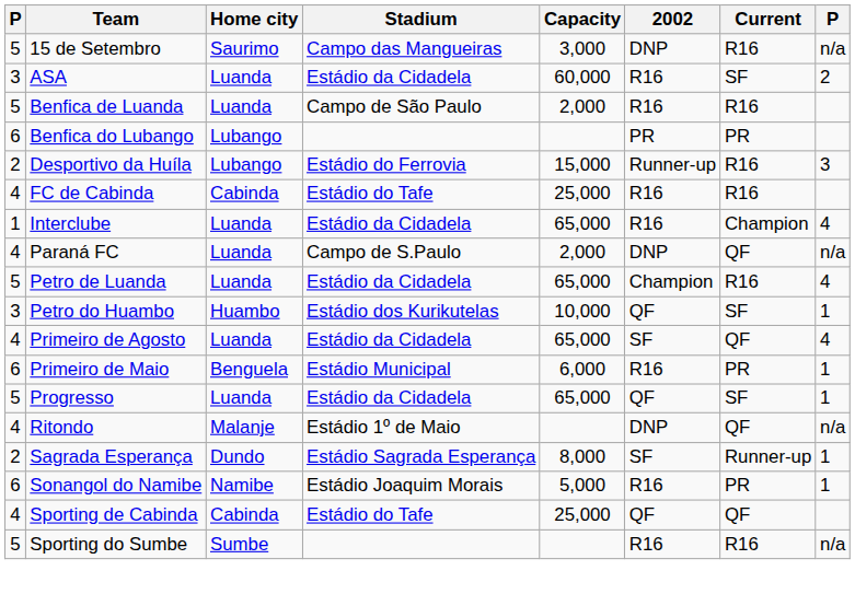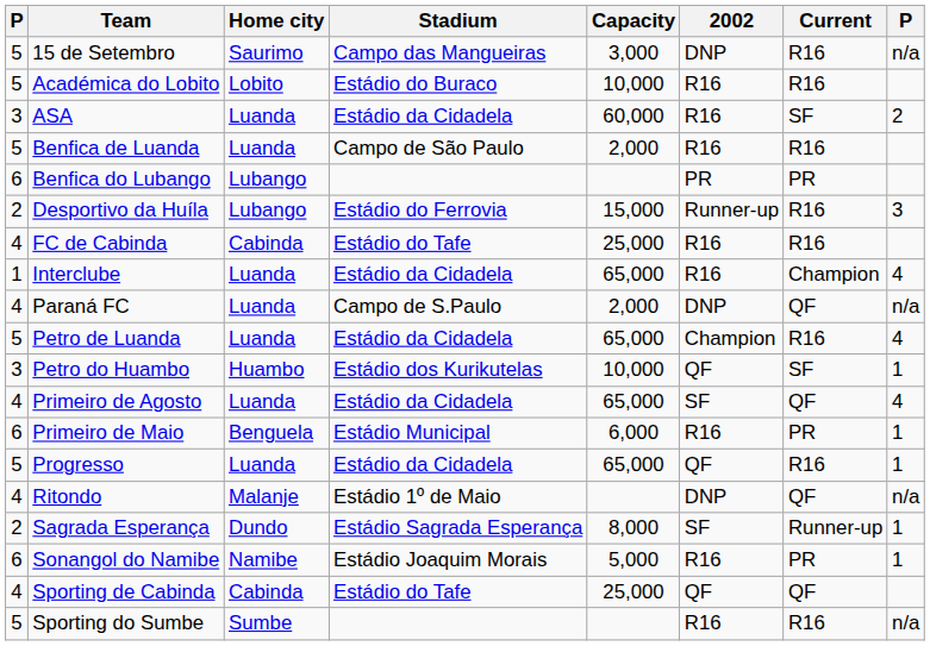 <table class="wikitable sortable">
 <tr>
 <th>P</th>
 <th>Team</th>
 <th>Home city</th>
 <th>Stadium</th>
 <th>Capacity</th>
 <th>2002</th>
 <th>Current</th>
 <th>P</th>
 </tr>
 <tr>
 <td align=center>5</td>
 <td>15 de Setembro</td>
 <td><a href='#'>Saurimo</a></td>
 <td><a href='#'>Campo das Mangueiras</a></td>
 <td align="center">3,000</td>
 <td data-sort-value="7">DNP</td>
 <td data-sort-value="5">R16</td>
 <td>n/a</td>
+</tr>
+<tr>
+<td align=center>5</td>
+<td><a href='#'>Académica do Lobito</a></td>
+<td><a href='#'>Lobito</a></td>
+<td><a href='#'>Estádio do Buraco</a></td>
+<td align="center">10,000</td>
+<td data-sort-value="5">R16</td>
+<td data-sort-value="5">R16</td>
+<td align=center data-sort-value="4"></td>
 </tr>
 <tr>
 <td align=center>3</td>
 <td><a href='#'>ASA</a></td>
 <td><a href='#'>Luanda</a></td>
 <td><a href='#'>Estádio da Cidadela</a></td>
 <td align="center">60,000</td>
 <td data-sort-value="5">R16</td>
 <td data-sort-value="3">SF</td>
 <td data-sort-value="2"> 2</td>
 </tr>
 <tr>
 <td align=center>5</td>
 <td><a href='#'>Benfica de Luanda</a></td>
 <td><a href='#'>Luanda</a></td>
 <td>Campo de São Paulo</td>
 <td align="center">2,000</td>
 <td data-sort-value="5">R16</td>
 <td data-sort-value="5">R16</td>
 <td align=center data-sort-value="4"></td>
 </tr>
 <tr>
 <td align=center>6</td>
 <td><a href='#'>Benfica do Lubango</a></td>
 <td><a href='#'>Lubango</a></td>
 <td></td>
 <td align="center"></td>
 <td data-sort-value="6">PR</td>
 <td data-sort-value="6">PR</td>
 <td align=center data-sort-value="4"></td>
 </tr>
 <tr>
 <td align=center>2</td>
 <td><a href='#'>Desportivo da Huíla</a></td>
 <td><a href='#'>Lubango</a></td>
 <td><a href='#'>Estádio do Ferrovia</a></td>
 <td align="center">15,000</td>
 <td data-sort-value="2">Runner-up</td>
 <td data-sort-value="5">R16</td>
 <td> 3</td>
 </tr>
 <tr>
 <td align=center>4</td>
 <td><a href='#'>FC de Cabinda</a></td>
 <td><a href='#'>Cabinda</a></td>
 <td><a href='#'>Estádio do Tafe</a></td>
 <td align="center">25,000</td>
 <td data-sort-value="5">R16</td>
 <td data-sort-value="5">R16</td>
 <td align=center data-sort-value="4"></td>
 </tr>
 <tr>
 <td align=center>1</td>
 <td><a href='#'>Interclube</a></td>
 <td><a href='#'>Luanda</a></td>
 <td><a href='#'>Estádio da Cidadela</a></td>
 <td align="center">65,000</td>
 <td data-sort-value="5">R16</td>
 <td data-sort-value="1">Champion</td>
 <td data-sort-value="1"> 4</td>
 </tr>
 <tr>
 <td align=center>4</td>
 <td>Paraná FC</td>
 <td><a href='#'>Luanda</a></td>
 <td>Campo de S.Paulo</td>
 <td align="center">2,000</td>
 <td data-sort-value="7">DNP</td>
 <td data-sort-value="4">QF</td>
 <td>n/a</td>
 </tr>
 <tr>
 <td align=center>5</td>
 <td><a href='#'>Petro de Luanda</a></td>
 <td><a href='#'>Luanda</a></td>
 <td><a href='#'>Estádio da Cidadela</a></td>
 <td align="center">65,000</td>
 <td data-sort-value="1">Champion</td>
 <td data-sort-value="5">R16</td>
 <td> 4</td>
 </tr>
 <tr>
 <td align=center>3</td>
 <td><a href='#'>Petro do Huambo</a></td>
 <td><a href='#'>Huambo</a></td>
 <td><a href='#'>Estádio dos Kurikutelas</a></td>
 <td align="center">10,000</td>
 <td data-sort-value="4">QF</td>
 <td data-sort-value="3">SF</td>
 <td data-sort-value="3"> 1</td>
 </tr>
 <tr>
 <td align=center>4</td>
 <td><a href='#'>Primeiro de Agosto</a></td>
 <td><a href='#'>Luanda</a></td>
 <td><a href='#'>Estádio da Cidadela</a></td>
 <td align="center">65,000</td>
 <td data-sort-value="3">SF</td>
 <td data-sort-value="4">QF</td>
 <td> 4</td>
 </tr>
 <tr>
 <td align=center>6</td>
 <td><a href='#'>Primeiro de Maio</a></td>
 <td><a href='#'>Benguela</a></td>
 <td><a href='#'>Estádio Municipal</a></td>
 <td align="center">6,000</td>
 <td data-sort-value="5">R16</td>
 <td data-sort-value="6">PR</td>
 <td> 1</td>
 </tr>
 <tr>
 <td align=center>5</td>
 <td><a href='#'>Progresso</a></td>
 <td><a href='#'>Luanda</a></td>
 <td><a href='#'>Estádio da Cidadela</a></td>
 <td align="center">65,000</td>
 <td data-sort-value="4">QF</td>
-<td data-sort-value="3">SF</td>
+<td data-sort-value="5">R16</td>
 <td> 1</td>
 </tr>
 <tr>
 <td align=center>4</td>
 <td><a href='#'>Ritondo</a></td>
 <td><a href='#'>Malanje</a></td>
 <td>Estádio 1º de Maio</td>
 <td align="center"></td>
 <td data-sort-value="7">DNP</td>
 <td data-sort-value="4">QF</td>
 <td>n/a</td>
 </tr>
 <tr>
 <td align=center>2</td>
 <td><a href='#'>Sagrada Esperança</a></td>
 <td><a href='#'>Dundo</a></td>
 <td><a href='#'>Estádio Sagrada Esperança</a></td>
 <td align="center">8,000</td>
 <td data-sort-value="3">SF</td>
 <td data-sort-value="2">Runner-up</td>
 <td data-sort-value="3"> 1</td>
 </tr>
 <tr>
 <td align=center>6</td>
 <td><a href='#'>Sonangol do Namibe</a></td>
 <td><a href='#'>Namibe</a></td>
 <td>Estádio Joaquim Morais</td>
 <td align="center">5,000</td>
 <td data-sort-value="5">R16</td>
 <td data-sort-value="6">PR</td>
 <td> 1</td>
 </tr>
 <tr>
 <td align=center>4</td>
 <td><a href='#'>Sporting de Cabinda</a></td>
 <td><a href='#'>Cabinda</a></td>
 <td><a href='#'>Estádio do Tafe</a></td>
 <td align="center">25,000</td>
 <td data-sort-value="4">QF</td>
 <td data-sort-value="4">QF</td>
 <td align=center data-sort-value="4"></td>
 </tr>
 <tr>
 <td align=center>5</td>
 <td>Sporting do Sumbe</td>
 <td><a href='#'>Sumbe</a></td>
 <td></td>
 <td align="center"></td>
 <td data-sort-value="5">R16</td>
 <td data-sort-value="5">R16</td>
 <td>n/a</td>
 </tr>
 </table>
